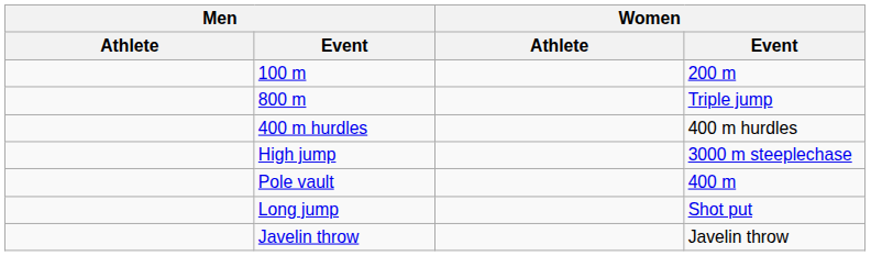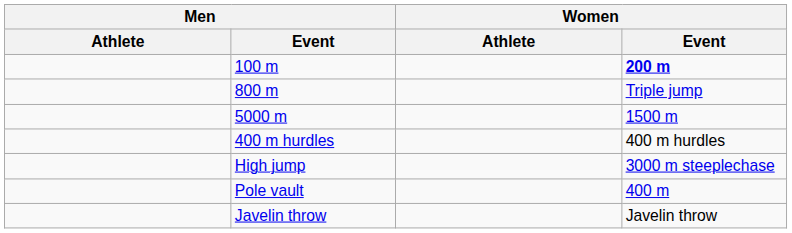 <table class=wikitable>
 <tr>
 <th colspan="2">Men</th>
 <th colspan="2">Women</th>
 </tr>
 <tr>
 <th style="width:14em">Athlete</th>
 <th style="width:10em">Event</th>
 <th style="width:14em">Athlete</th>
 <th style="width:10em">Event</th>
 </tr>
 <tr>
 <td></td>
 <td><a href='#'>100&nbsp;m</a></td>
 <td></td>
-<td><a href='#'>200&nbsp;m</a></td>
+<td><strong><a href='#'>200&nbsp;m</a></strong></td>
 </tr>
 <tr>
 <td></td>
 <td><a href='#'>800&nbsp;m</a></td>
 <td></td>
 <td><a href='#'>Triple jump</a></td>
+</tr>
+<tr>
+<td></td>
+<td><a href='#'>5000&nbsp;m</a></td>
+<td></td>
+<td><a href='#'>1500&nbsp;m</a></td>
 </tr>
 <tr>
 <td></td>
 <td><a href='#'>400&nbsp;m hurdles</a></td>
 <td></td>
 <td>400 m hurdles</td>
 </tr>
 <tr>
 <td></td>
 <td><a href='#'>High jump</a></td>
 <td></td>
 <td><a href='#'>3000&nbsp;m steeplechase</a></td>
 </tr>
 <tr>
 <td></td>
 <td><a href='#'>Pole vault</a></td>
 <td></td>
 <td><a href='#'>400&nbsp;m</a></td>
 </tr>
 <tr>
 <td></td>
-<td><a href='#'>Long jump</a></td>
-<td></td>
-<td><a href='#'>Shot put</a></td>
-</tr>
-<tr>
-<td></td>
 <td><a href='#'>Javelin throw</a></td>
 <td></td>
 <td>Javelin throw</td>
 </tr>
 </table>
